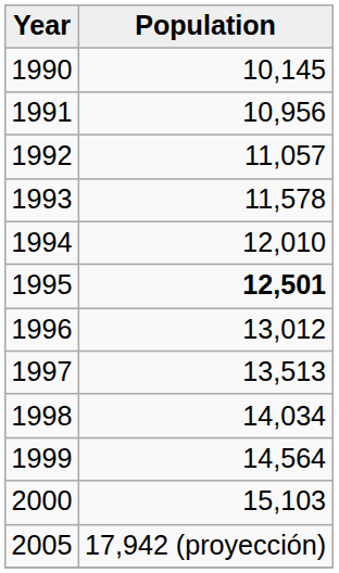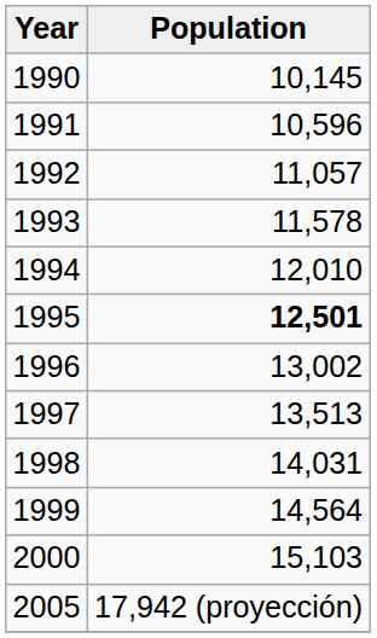 <table class="wikitable">
 <tr>
 <th style="background:#efefef;">Year</th>
 <th style="background:#efefef;">Population</th>
 </tr>
 <tr>
 <td>1990</td>
 <td align="right">10,145</td>
 </tr>
 <tr>
 <td>1991</td>
-<td align="right">10,956</td>
+<td align="right">10,596</td>
 </tr>
 <tr>
 <td>1992</td>
 <td align="right">11,057</td>
 </tr>
 <tr>
 <td>1993</td>
 <td align="right">11,578</td>
 </tr>
 <tr>
 <td>1994</td>
 <td align="right">12,010</td>
 </tr>
 <tr>
 <td>1995</td>
 <td align="right"><strong>12,501</strong></td>
 </tr>
 <tr>
 <td>1996</td>
-<td align="right">13,012</td>
+<td align="right">13,002</td>
 </tr>
 <tr>
 <td>1997</td>
 <td align="right">13,513</td>
 </tr>
 <tr>
 <td>1998</td>
-<td align="right">14,034</td>
+<td align="right">14,031</td>
 </tr>
 <tr>
 <td>1999</td>
 <td align="right">14,564</td>
 </tr>
 <tr>
 <td>2000</td>
 <td align="right">15,103</td>
 </tr>
 <tr>
 <td>2005</td>
 <td align="right">17,942 (proyección)</td>
 </tr>
 <tr>
 </tr>
 </table>
